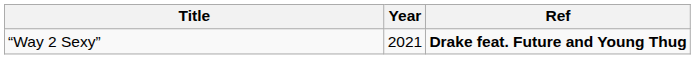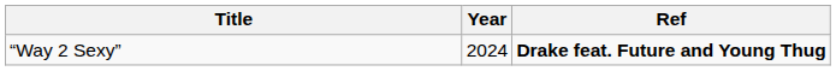 <table class="wikitable plainrowheaders" style="text-align:left;" border="1">
 <tr>
 <th scope="col" style="width:24em;">Title</th>
 <th scope="col">Year</th>
 <th scope="col">Ref</th>
 </tr>
 <tr>
 <td>“Way 2 Sexy”</td>
-<td>2021</td>
+<td>2024</td>
 <td><strong>Drake feat. Future and Young Thug</strong></td>
 </tr>
 </table>
